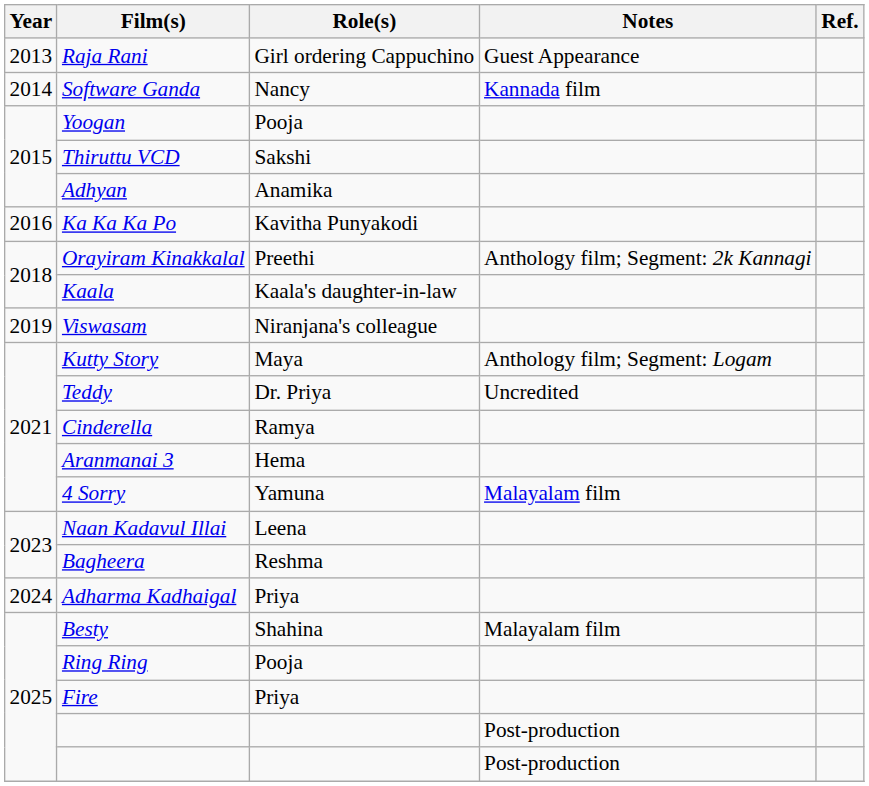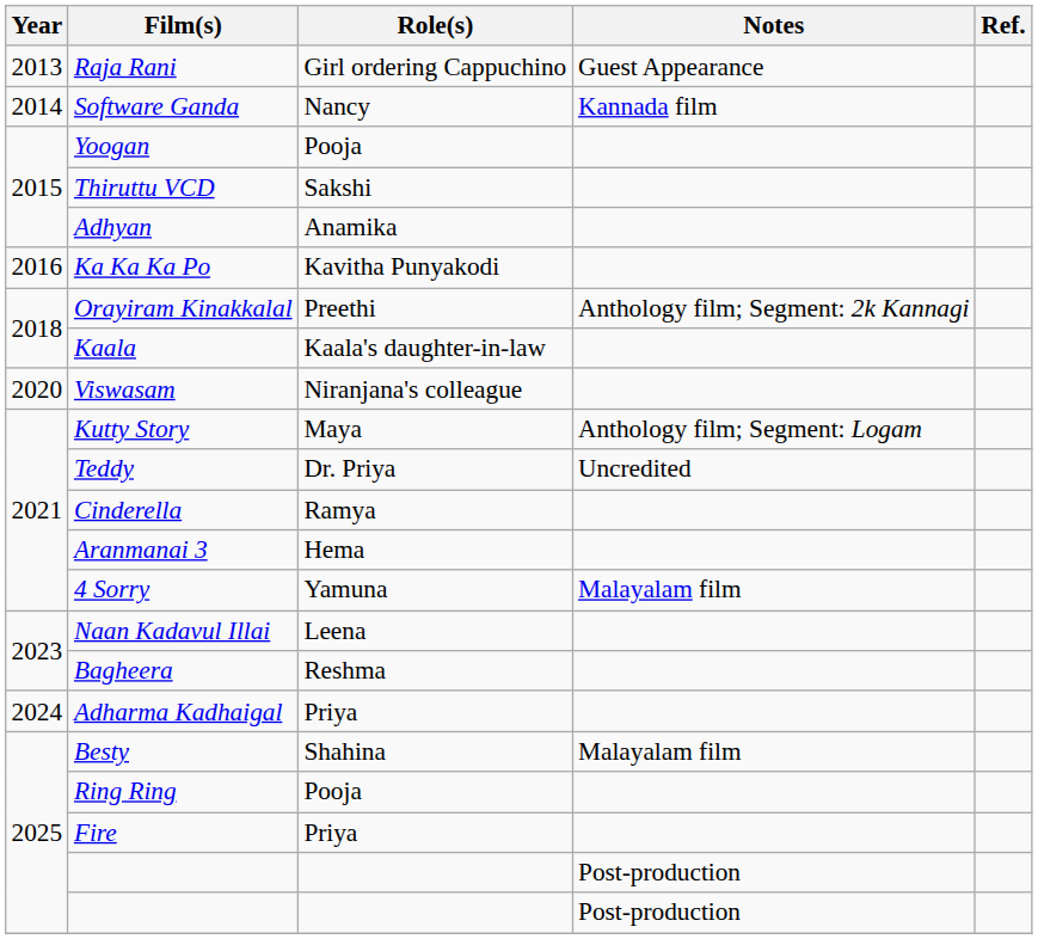 <table class="wikitable sortable">
 <tr>
 <th>Year</th>
 <th>Film(s)</th>
 <th>Role(s)</th>
 <th>Notes</th>
 <th>Ref.</th>
 </tr>
 <tr>
 <td>2013</td>
 <td><em><a href='#'>Raja Rani</a></em></td>
 <td>Girl ordering Cappuchino</td>
 <td>Guest Appearance</td>
 <td></td>
 </tr>
 <tr>
 <td>2014</td>
 <td><em><a href='#'>Software Ganda</a></em></td>
 <td>Nancy</td>
 <td><a href='#'>Kannada</a> film</td>
 <td></td>
 </tr>
 <tr>
 <td rowspan="3">2015</td>
 <td><em><a href='#'>Yoogan</a></em></td>
 <td>Pooja</td>
 <td></td>
 <td></td>
 </tr>
 <tr>
 <td><em><a href='#'>Thiruttu VCD</a></em></td>
 <td>Sakshi</td>
 <td></td>
 <td></td>
 </tr>
 <tr>
 <td><em><a href='#'>Adhyan</a></em></td>
 <td>Anamika</td>
 <td></td>
 <td></td>
 </tr>
 <tr>
 <td>2016</td>
 <td><em><a href='#'>Ka Ka Ka Po</a></em></td>
 <td>Kavitha Punyakodi</td>
 <td></td>
 <td></td>
 </tr>
 <tr>
 <td rowspan="2">2018</td>
 <td><em><a href='#'>Orayiram Kinakkalal</a></em></td>
 <td>Preethi</td>
 <td>Anthology film; Segment: <em>2k Kannagi</em></td>
 <td></td>
 </tr>
 <tr>
 <td><em><a href='#'>Kaala</a></em></td>
 <td>Kaala's daughter-in-law</td>
 <td></td>
 <td></td>
 </tr>
 <tr>
-<td>2019</td>
+<td>2020</td>
 <td><em><a href='#'>Viswasam</a></em></td>
 <td>Niranjana's colleague</td>
 <td></td>
 <td></td>
 </tr>
 <tr>
 <td rowspan="5">2021</td>
 <td><em><a href='#'>Kutty Story</a></em></td>
 <td>Maya</td>
 <td>Anthology film; Segment: <em>Logam</em></td>
 <td><em></em></td>
 </tr>
 <tr>
 <td><em><a href='#'>Teddy</a></em></td>
 <td>Dr. Priya</td>
 <td>Uncredited</td>
 <td></td>
 </tr>
 <tr>
 <td><em><a href='#'>Cinderella</a></em></td>
 <td>Ramya</td>
 <td></td>
 <td></td>
 </tr>
 <tr>
 <td><em><a href='#'>Aranmanai 3</a></em></td>
 <td>Hema</td>
 <td></td>
 <td></td>
 </tr>
 <tr>
 <td><em><a href='#'>4 Sorry</a></em></td>
 <td>Yamuna</td>
 <td><a href='#'>Malayalam</a> film</td>
 <td></td>
 </tr>
 <tr>
 <td rowspan="2">2023</td>
 <td><em><a href='#'>Naan Kadavul Illai</a></em></td>
 <td>Leena</td>
 <td></td>
 <td></td>
 </tr>
 <tr>
 <td><em><a href='#'>Bagheera</a></em></td>
 <td>Reshma</td>
 <td></td>
 <td></td>
 </tr>
 <tr>
 <td rowspan="1">2024</td>
 <td><em><a href='#'>Adharma Kadhaigal</a></em></td>
 <td>Priya</td>
 <td></td>
 <td></td>
 </tr>
 <tr>
 <td rowspan="5">2025</td>
 <td><em><a href='#'>Besty</a></em></td>
 <td>Shahina</td>
 <td>Malayalam film</td>
 <td></td>
 </tr>
 <tr>
 <td><em><a href='#'>Ring Ring</a></em></td>
 <td>Pooja</td>
 <td></td>
 <td></td>
 </tr>
 <tr>
 <td><em><a href='#'>Fire</a></em></td>
 <td>Priya</td>
 <td></td>
 </tr>
 <tr>
 <td></td>
 <td></td>
 <td>Post-production</td>
 <td></td>
 </tr>
 <tr>
 <td></td>
 <td></td>
 <td>Post-production</td>
 <td></td>
 </tr>
 <tr>
 </tr>
 </table>
